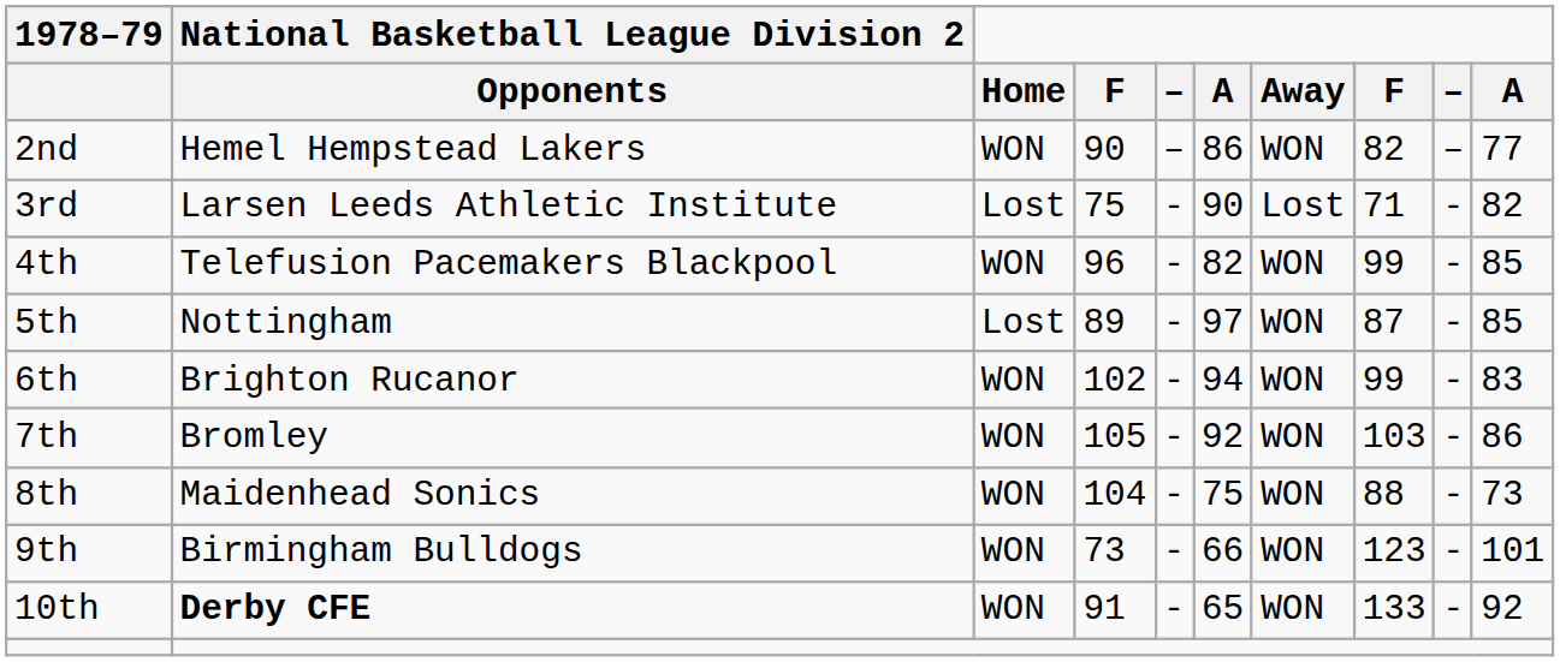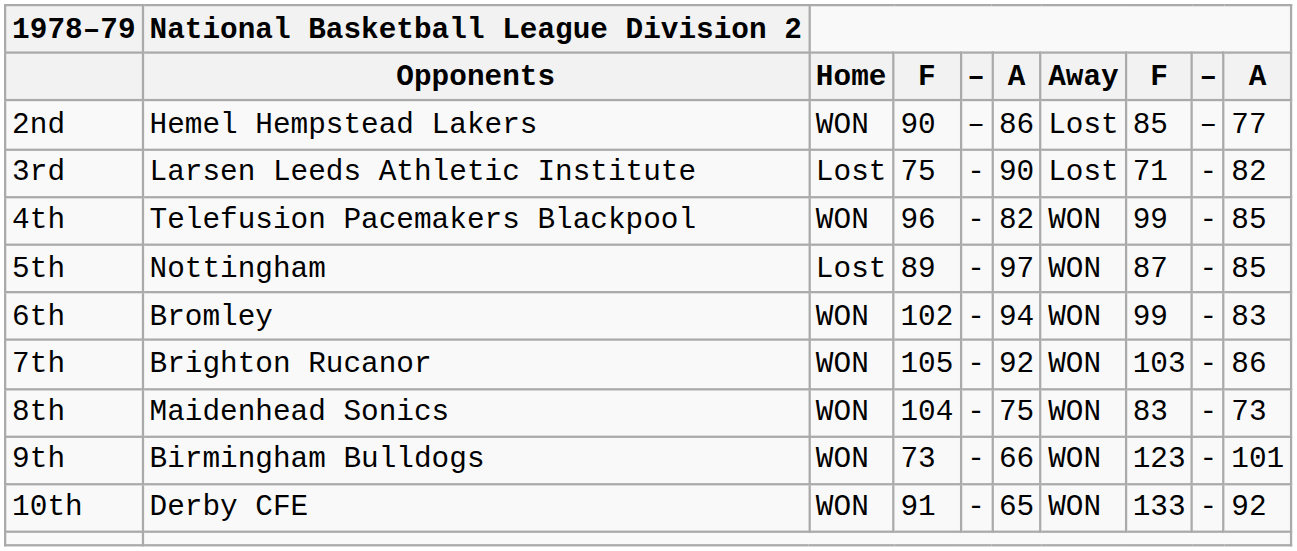 <table class="wikitable"|>
 <tr>
 <th>1978–79</th>
 <th>National Basketball League Division 2</th>
 </tr>
 <tr>
 <th></th>
 <th>Opponents</th>
 <th>Home</th>
 <th>F</th>
 <th>–</th>
 <th>A</th>
 <th>Away</th>
 <th>F</th>
 <th>–</th>
 <th>A</th>
 </tr>
 <tr>
 <td>2nd</td>
 <td>Hemel Hempstead Lakers</td>
 <td>WON</td>
 <td>90</td>
 <td>–</td>
 <td>86</td>
-<td>WON</td>
-<td>82</td>
+<td>Lost</td>
+<td>85</td>
 <td>–</td>
 <td>77</td>
 </tr>
 <tr>
 <td>3rd</td>
 <td>Larsen Leeds Athletic Institute</td>
 <td>Lost</td>
 <td>75</td>
 <td>-</td>
 <td>90</td>
 <td>Lost</td>
 <td>71</td>
 <td>-</td>
 <td>82</td>
 </tr>
 <tr>
 <td>4th</td>
 <td>Telefusion Pacemakers Blackpool</td>
 <td>WON</td>
 <td>96</td>
 <td>-</td>
 <td>82</td>
 <td>WON</td>
 <td>99</td>
 <td>-</td>
 <td>85</td>
 </tr>
 <tr>
 <td>5th</td>
 <td>Nottingham</td>
 <td>Lost</td>
 <td>89</td>
 <td>-</td>
 <td>97</td>
 <td>WON</td>
 <td>87</td>
 <td>-</td>
 <td>85</td>
 </tr>
 <tr>
 <td>6th</td>
-<td>Brighton Rucanor</td>
+<td>Bromley</td>
 <td>WON</td>
 <td>102</td>
 <td>-</td>
 <td>94</td>
 <td>WON</td>
 <td>99</td>
 <td>-</td>
 <td>83</td>
 </tr>
 <tr>
 <td>7th</td>
-<td>Bromley</td>
+<td>Brighton Rucanor</td>
 <td>WON</td>
 <td>105</td>
 <td>-</td>
 <td>92</td>
 <td>WON</td>
 <td>103</td>
 <td>-</td>
 <td>86</td>
 </tr>
 <tr>
 <td>8th</td>
 <td>Maidenhead Sonics</td>
 <td>WON</td>
 <td>104</td>
 <td>-</td>
 <td>75</td>
 <td>WON</td>
-<td>88</td>
+<td>83</td>
 <td>-</td>
 <td>73</td>
 </tr>
 <tr>
 <td>9th</td>
 <td>Birmingham Bulldogs</td>
 <td>WON</td>
 <td>73</td>
 <td>-</td>
 <td>66</td>
 <td>WON</td>
 <td>123</td>
 <td>-</td>
 <td>101</td>
 </tr>
 <tr>
 <td>10th</td>
-<td><strong>Derby CFE</strong></td>
+<td>Derby CFE</td>
 <td>WON</td>
 <td>91</td>
 <td>-</td>
 <td>65</td>
 <td>WON</td>
 <td>133</td>
 <td>-</td>
 <td>92</td>
 </tr>
 <tr>
 <td></td>
 </tr>
 </table>
